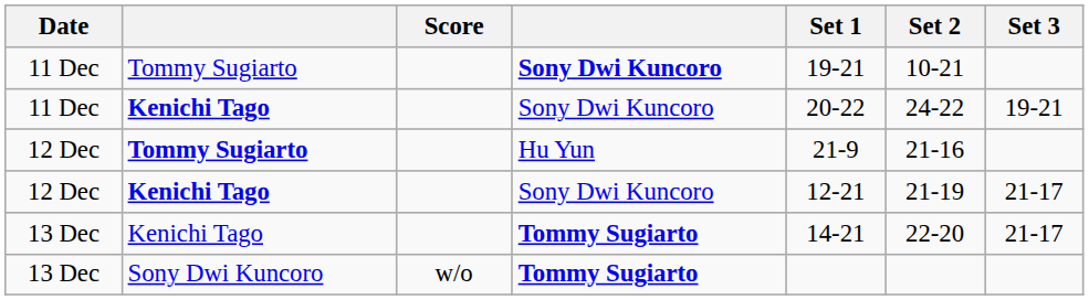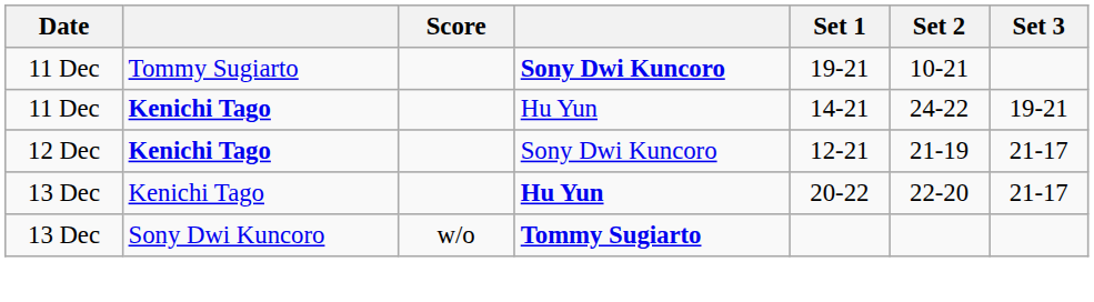 <table class="wikitable" style="text-align: center; font-size:90% ">
 <tr>
 <th width="60">Date</th>
 <th align="right" width="150"></th>
 <th width="60">Score</th>
 <th align="left" width="150"></th>
 <th width="50">Set 1</th>
 <th width="50">Set 2</th>
 <th width="50">Set 3</th>
 </tr>
 <tr>
 <td>11 Dec</td>
 <td align=left> <a href='#'>Tommy Sugiarto</a></td>
 <td align=center></td>
 <td align=left><strong> <a href='#'>Sony Dwi Kuncoro</a></strong></td>
 <td>19-21</td>
 <td>10-21</td>
 <td></td>
 </tr>
 <tr>
 <td>11 Dec</td>
 <td align=left><strong> <a href='#'>Kenichi Tago</a></strong></td>
 <td align=center></td>
-<td align=left> <a href='#'>Sony Dwi Kuncoro</a></td>
-<td>20-22</td>
+<td align=left> <a href='#'>Hu Yun</a></td>
+<td>14-21</td>
 <td>24-22</td>
 <td>19-21</td>
-</tr>
-<tr>
-<td>12 Dec</td>
-<td align=left><strong> <a href='#'>Tommy Sugiarto</a></strong></td>
-<td align=center></td>
-<td align=left> <a href='#'>Hu Yun</a></td>
-<td>21-9</td>
-<td>21-16</td>
-<td></td>
 </tr>
 <tr>
 <td>12 Dec</td>
 <td align=left><strong> <a href='#'>Kenichi Tago</a></strong></td>
 <td align=center></td>
 <td align=left> <a href='#'>Sony Dwi Kuncoro</a></td>
 <td>12-21</td>
 <td>21-19</td>
 <td>21-17</td>
 </tr>
 <tr>
 <td>13 Dec</td>
 <td align=left> <a href='#'>Kenichi Tago</a></td>
 <td align=center></td>
-<td align=left><strong> <a href='#'>Tommy Sugiarto</a></strong></td>
-<td>14-21</td>
+<td align=left><strong> <a href='#'>Hu Yun</a></strong></td>
+<td>20-22</td>
 <td>22-20</td>
 <td>21-17</td>
 </tr>
 <tr>
 <td>13 Dec</td>
 <td align=left> <a href='#'>Sony Dwi Kuncoro</a></td>
 <td align=center>w/o</td>
 <td align=left><strong> <a href='#'>Tommy Sugiarto</a></strong></td>
 <td></td>
 <td></td>
 <td></td>
 </tr>
 </table>
